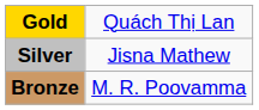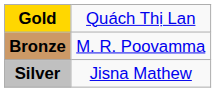 <table class="wikitable" style=" text-align:center; font-size:110%;" width="35%">
 <tr>
 <td bgcolor="gold"><strong>Gold</strong></td>
 <td><a href='#'>Quách Thị Lan</a><br></td>
 </tr>
 <tr>
+<td bgcolor="CC9966"><strong>Bronze</strong></td>
+<td><a href='#'>M. R. Poovamma</a><br></td>
+</tr>
+<tr>
 <td bgcolor="silver"><strong>Silver</strong></td>
 <td><a href='#'>Jisna Mathew</a><br></td>
 </tr>
-<tr>
-<td bgcolor="CC9966"><strong>Bronze</strong></td>
-<td><a href='#'>M. R. Poovamma</a><br></td>
-</tr>
 </table>
